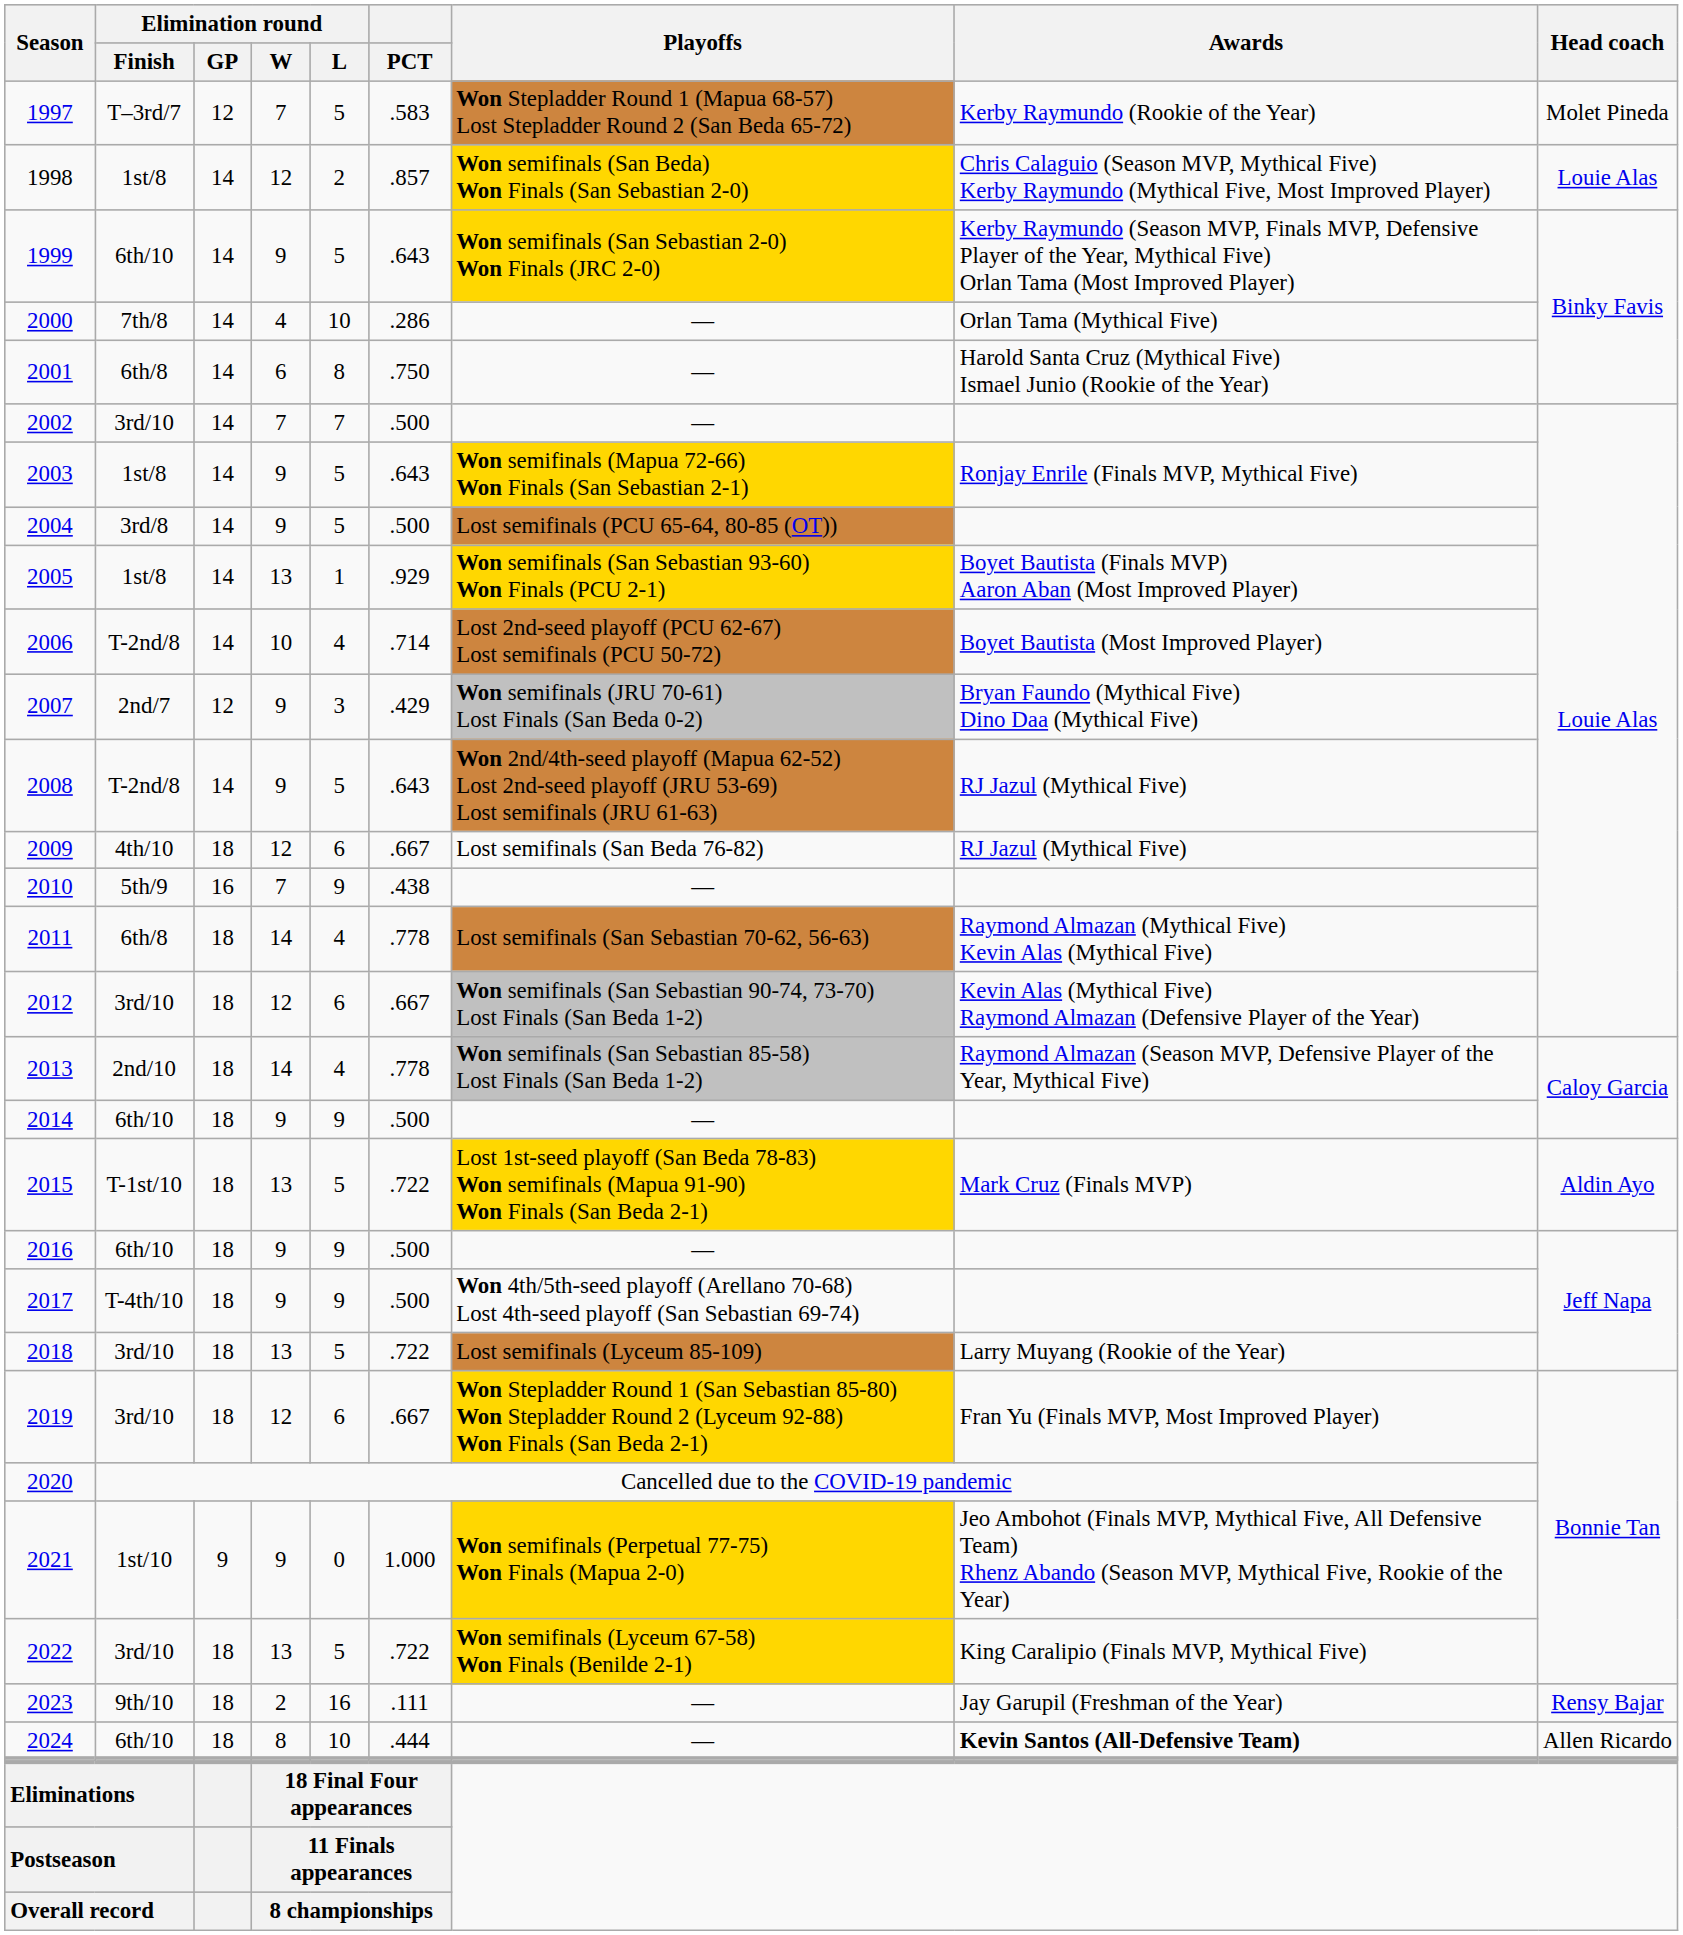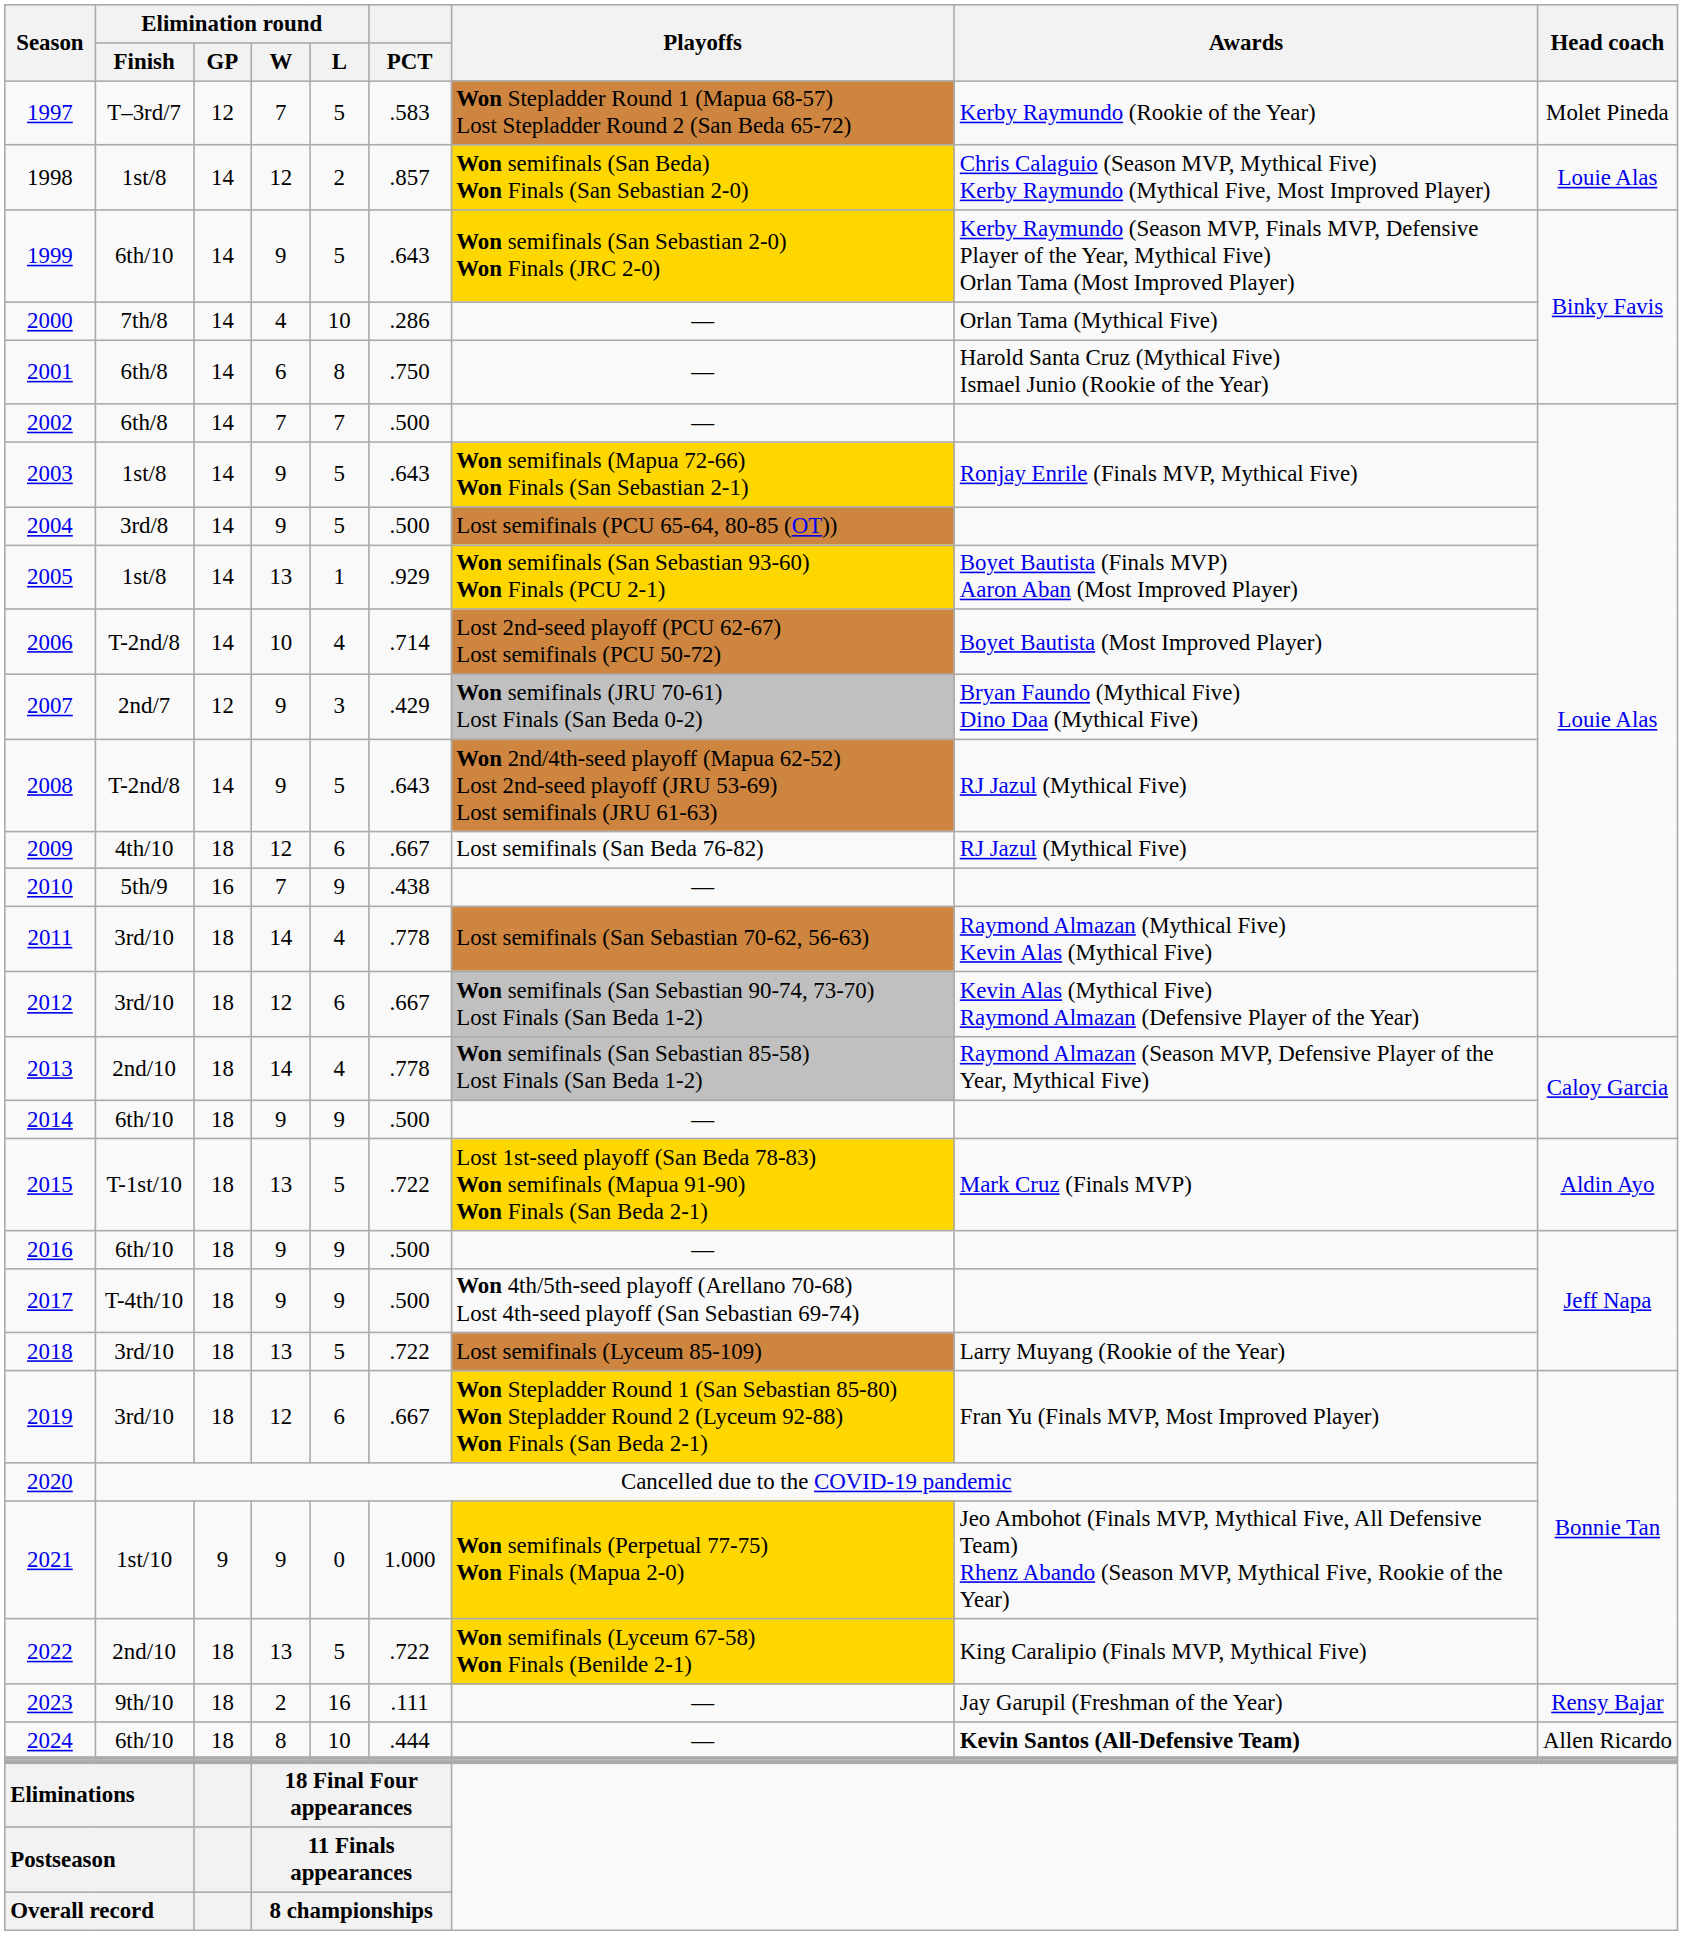 <table class=wikitable style="text-align:center; font-size:90%;">
 <tr>
 <th width=50px rowspan=2>Season</th>
 <th colspan="4">Elimination round</th>
 <th></th>
 <th rowspan="2" width="310px">Playoffs</th>
 <th width=360px rowspan=2>Awards</th>
 <th rowspan=2>Head coach</th>
 </tr>
 <tr>
 <th width=55px>Finish</th>
 <th width=30px>GP</th>
 <th width=30px>W</th>
 <th width=30px>L</th>
 <th width=45px>PCT</th>
 </tr>
 <tr>
 <td><a href='#'>1997</a></td>
 <td>T–3rd/7</td>
 <td>12</td>
 <td>7</td>
 <td>5</td>
 <td>.583</td>
 <td bgcolor=peru align=left><strong>Won</strong> Stepladder Round 1 (Mapua 68-57)<br>Lost Stepladder Round 2 (San Beda 65-72)</td>
 <td align=left><a href='#'>Kerby Raymundo</a> (Rookie of the Year)</td>
 <td>Molet Pineda</td>
 </tr>
 <tr>
 <td>1998</td>
 <td>1st/8</td>
 <td>14</td>
 <td>12</td>
 <td>2</td>
 <td>.857</td>
 <td bgcolor=gold align=left><strong>Won</strong> semifinals (San Beda)<br><strong>Won</strong> Finals (San Sebastian 2-0)</td>
 <td align=left><a href='#'>Chris Calaguio</a> (Season MVP, Mythical Five)<br><a href='#'>Kerby Raymundo</a> (Mythical Five, Most Improved Player)</td>
 <td><a href='#'>Louie Alas</a></td>
 </tr>
 <tr>
 <td><a href='#'>1999</a></td>
 <td>6th/10</td>
 <td>14</td>
 <td>9</td>
 <td>5</td>
 <td>.643</td>
 <td bgcolor=gold align=left><strong>Won</strong> semifinals (San Sebastian 2-0)<br><strong>Won</strong> Finals (JRC 2-0)</td>
 <td align=left><a href='#'>Kerby Raymundo</a> (Season MVP, Finals MVP, Defensive Player of the Year, Mythical Five)<br>Orlan Tama (Most Improved Player)</td>
 <td rowspan="3"><a href='#'>Binky Favis</a></td>
 </tr>
 <tr>
 <td><a href='#'>2000</a></td>
 <td>7th/8</td>
 <td>14</td>
 <td>4</td>
 <td>10</td>
 <td>.286</td>
 <td>—</td>
 <td align=left>Orlan Tama (Mythical Five)</td>
 </tr>
 <tr>
 <td><a href='#'>2001</a></td>
 <td>6th/8</td>
 <td>14</td>
 <td>6</td>
 <td>8</td>
 <td>.750</td>
 <td>—</td>
 <td align=left>Harold Santa Cruz (Mythical Five)<br>Ismael Junio (Rookie of the Year)</td>
 </tr>
 <tr>
 <td><a href='#'>2002</a></td>
-<td>3rd/10</td>
+<td>6th/8</td>
 <td>14</td>
 <td>7</td>
 <td>7</td>
 <td>.500</td>
 <td>—</td>
 <td></td>
 <td rowspan="11"><a href='#'>Louie Alas</a></td>
 </tr>
 <tr>
 <td><a href='#'>2003</a></td>
 <td>1st/8</td>
 <td>14</td>
 <td>9</td>
 <td>5</td>
 <td>.643</td>
 <td bgcolor=gold align=left><strong>Won</strong> semifinals (Mapua 72-66)<br><strong>Won</strong> Finals (San Sebastian 2-1)</td>
 <td align=left><a href='#'>Ronjay Enrile</a> (Finals MVP, Mythical Five)</td>
 </tr>
 <tr>
 <td><a href='#'>2004</a></td>
 <td>3rd/8</td>
 <td>14</td>
 <td>9</td>
 <td>5</td>
 <td>.500</td>
 <td bgcolor=peru align=left>Lost semifinals (PCU 65-64, 80-85 (<a href='#'>OT</a>))</td>
 <td></td>
 </tr>
 <tr>
 <td><a href='#'>2005</a></td>
 <td>1st/8</td>
 <td>14</td>
 <td>13</td>
 <td>1</td>
 <td>.929</td>
 <td bgcolor=gold align=left><strong>Won</strong> semifinals (San Sebastian 93-60)<br><strong>Won</strong> Finals (PCU 2-1)</td>
 <td align=left><a href='#'>Boyet Bautista</a> (Finals MVP)<br><a href='#'>Aaron Aban</a> (Most Improved Player)</td>
 </tr>
 <tr>
 <td><a href='#'>2006</a></td>
 <td>T-2nd/8</td>
 <td>14</td>
 <td>10</td>
 <td>4</td>
 <td>.714</td>
 <td bgcolor=peru align=left>Lost 2nd-seed playoff (PCU 62-67)<br>Lost semifinals (PCU 50-72)</td>
 <td align=left><a href='#'>Boyet Bautista</a> (Most Improved Player)</td>
 </tr>
 <tr>
 <td><a href='#'>2007</a></td>
 <td>2nd/7</td>
 <td>12</td>
 <td>9</td>
 <td>3</td>
 <td>.429</td>
 <td bgcolor=silver align=left><strong>Won</strong> semifinals (JRU 70-61)<br>Lost Finals (San Beda 0-2)</td>
 <td align=left><a href='#'>Bryan Faundo</a> (Mythical Five)<br><a href='#'>Dino Daa</a> (Mythical Five)</td>
 </tr>
 <tr>
 <td><a href='#'>2008</a></td>
 <td>T-2nd/8</td>
 <td>14</td>
 <td>9</td>
 <td>5</td>
 <td>.643</td>
 <td bgcolor=peru align=left><strong>Won</strong> 2nd/4th-seed playoff (Mapua 62-52)<br>Lost 2nd-seed playoff (JRU 53-69)<br>Lost semifinals (JRU 61-63)</td>
 <td align=left><a href='#'>RJ Jazul</a> (Mythical Five)</td>
 </tr>
 <tr>
 <td><a href='#'>2009</a></td>
 <td>4th/10</td>
 <td>18</td>
 <td>12</td>
 <td>6</td>
 <td>.667</td>
 <td align=left>Lost semifinals (San Beda 76-82)</td>
 <td align=left><a href='#'>RJ Jazul</a> (Mythical Five)</td>
 </tr>
 <tr>
 <td><a href='#'>2010</a></td>
 <td>5th/9</td>
 <td>16</td>
 <td>7</td>
 <td>9</td>
 <td>.438</td>
 <td>—</td>
 <td></td>
 </tr>
 <tr>
 <td><a href='#'>2011</a></td>
-<td>6th/8</td>
+<td>3rd/10</td>
 <td>18</td>
 <td>14</td>
 <td>4</td>
 <td>.778</td>
 <td bgcolor=peru align=left>Lost semifinals (San Sebastian 70-62, 56-63)</td>
 <td align=left><a href='#'>Raymond Almazan</a> (Mythical Five)<br><a href='#'>Kevin Alas</a> (Mythical Five)</td>
 </tr>
 <tr>
 <td><a href='#'>2012</a></td>
 <td>3rd/10</td>
 <td>18</td>
 <td>12</td>
 <td>6</td>
 <td>.667</td>
 <td bgcolor=silver align=left><strong>Won</strong> semifinals (San Sebastian 90-74, 73-70)<br>Lost Finals (San Beda 1-2)</td>
 <td align=left><a href='#'>Kevin Alas</a> (Mythical Five)<br><a href='#'>Raymond Almazan</a> (Defensive Player of the Year)</td>
 </tr>
 <tr>
 <td><a href='#'>2013</a></td>
 <td>2nd/10</td>
 <td>18</td>
 <td>14</td>
 <td>4</td>
 <td>.778</td>
 <td bgcolor=silver align=left><strong>Won</strong> semifinals (San Sebastian 85-58)<br>Lost Finals (San Beda 1-2)</td>
 <td align=left><a href='#'>Raymond Almazan</a> (Season MVP, Defensive Player of the Year, Mythical Five)</td>
 <td rowspan="2"><a href='#'>Caloy Garcia</a></td>
 </tr>
 <tr>
 <td><a href='#'>2014</a></td>
 <td>6th/10</td>
 <td>18</td>
 <td>9</td>
 <td>9</td>
 <td>.500</td>
 <td>—</td>
 <td></td>
 </tr>
 <tr>
 <td><a href='#'>2015</a></td>
 <td>T-1st/10</td>
 <td>18</td>
 <td>13</td>
 <td>5</td>
 <td>.722</td>
 <td bgcolor=gold align=left>Lost 1st-seed playoff (San Beda 78-83)<br><strong>Won</strong> semifinals (Mapua 91-90)<br><strong>Won</strong> Finals (San Beda 2-1)</td>
 <td align=left><a href='#'>Mark Cruz</a> (Finals MVP)</td>
 <td><a href='#'>Aldin Ayo</a></td>
 </tr>
 <tr>
 <td><a href='#'>2016</a></td>
 <td>6th/10</td>
 <td>18</td>
 <td>9</td>
 <td>9</td>
 <td>.500</td>
 <td>—</td>
 <td></td>
 <td rowspan="3"><a href='#'>Jeff Napa</a></td>
 </tr>
 <tr>
 <td><a href='#'>2017</a></td>
 <td>T-4th/10</td>
 <td>18</td>
 <td>9</td>
 <td>9</td>
 <td>.500</td>
 <td align=left><strong>Won</strong> 4th/5th-seed playoff (Arellano 70-68)<br>Lost 4th-seed playoff (San Sebastian 69-74)</td>
 <td></td>
 </tr>
 <tr>
 <td><a href='#'>2018</a></td>
 <td>3rd/10</td>
 <td>18</td>
 <td>13</td>
 <td>5</td>
 <td>.722</td>
 <td bgcolor=peru align=left>Lost semifinals (Lyceum 85-109)</td>
 <td align=left>Larry Muyang (Rookie of the Year)</td>
 </tr>
 <tr>
 <td><a href='#'>2019</a></td>
 <td>3rd/10</td>
 <td>18</td>
 <td>12</td>
 <td>6</td>
 <td>.667</td>
 <td bgcolor=gold align=left><strong>Won</strong> Stepladder Round 1 (San Sebastian 85-80)<br><strong>Won</strong> Stepladder Round 2 (Lyceum 92-88)<br><strong>Won</strong> Finals (San Beda 2-1)</td>
 <td align=left>Fran Yu (Finals MVP, Most Improved Player)</td>
 <td rowspan="4"><a href='#'>Bonnie Tan</a></td>
 </tr>
 <tr>
 <td><a href='#'>2020</a></td>
 <td colspan=7>Cancelled due to the <a href='#'>COVID-19 pandemic</a></td>
 </tr>
 <tr>
 <td><a href='#'>2021</a></td>
 <td>1st/10</td>
 <td>9</td>
 <td>9</td>
 <td>0</td>
 <td>1.000</td>
 <td bgcolor=gold align=left><strong>Won</strong> semifinals (Perpetual 77-75)<br><strong>Won</strong> Finals (Mapua 2-0)</td>
 <td align=left>Jeo Ambohot (Finals MVP, Mythical Five, All Defensive Team)<br><a href='#'>Rhenz Abando</a> (Season MVP, Mythical Five, Rookie of the Year)</td>
 </tr>
 <tr>
 <td><a href='#'>2022</a></td>
-<td>3rd/10</td>
+<td>2nd/10</td>
 <td>18</td>
 <td>13</td>
 <td>5</td>
 <td>.722</td>
 <td bgcolor=gold align=left><strong>Won</strong> semifinals (Lyceum 67-58)<br><strong>Won</strong>  Finals (Benilde 2-1)</td>
 <td align=left>King Caralipio (Finals MVP, Mythical Five)</td>
 </tr>
 <tr>
 <td><a href='#'>2023</a></td>
 <td>9th/10</td>
 <td>18</td>
 <td>2</td>
 <td>16</td>
 <td>.111</td>
 <td>—</td>
 <td align=left>Jay Garupil (Freshman of the Year)</td>
 <td><a href='#'>Rensy Bajar</a></td>
 </tr>
 <tr>
 <td><a href='#'>2024</a></td>
 <td>6th/10</td>
 <td>18</td>
 <td>8</td>
 <td>10</td>
 <td>.444</td>
 <td>—</td>
 <td align=left><strong>Kevin Santos (All-Defensive Team)</strong></td>
 <td>Allen Ricardo</td>
 </tr>
 <tr>
 </tr>
 <tr style="background:#dddddd; border-top: 5px double #aaaaaa;">
 <th style="text-align:left;" colspan=2>Eliminations</th>
 <th></th>
 <th colspan="3">18 Final Four appearances</th>
 </tr>
 <tr>
 <th style="text-align:left;" colspan=2>Postseason</th>
 <th></th>
 <th colspan="3">11 Finals appearances</th>
 </tr>
 <tr>
 <th style="text-align:left;" colspan=2>Overall record</th>
 <th></th>
 <th colspan="3">8 championships</th>
 </tr>
 </table>
